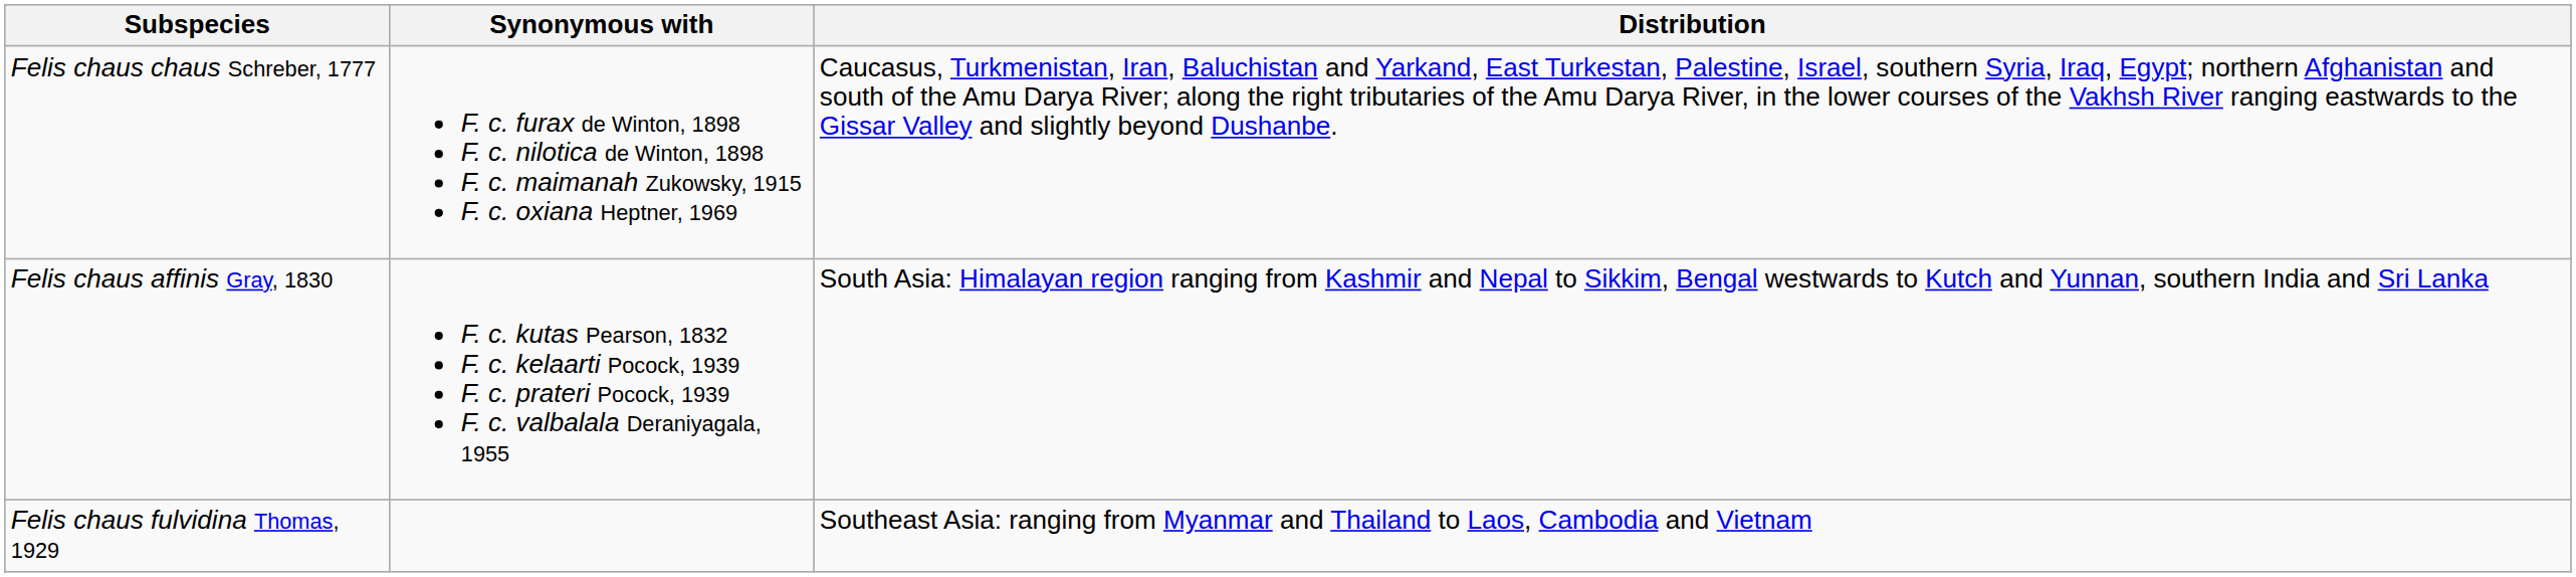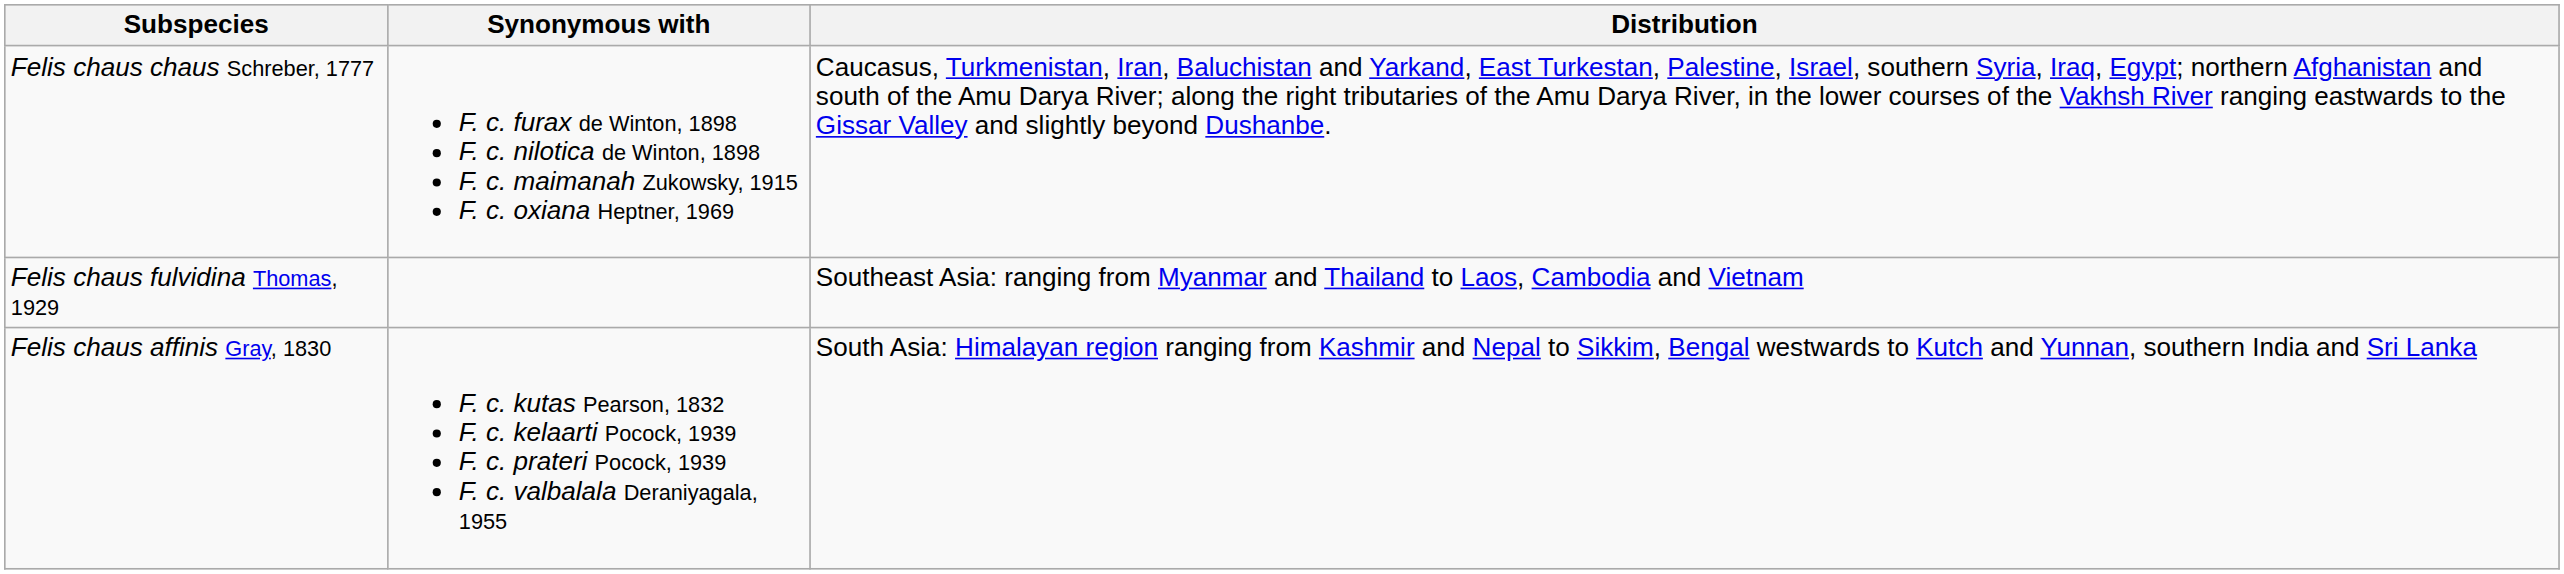 <table class="wikitable">
 <tr>
 <th>Subspecies</th>
 <th>Synonymous with</th>
 <th>Distribution</th>
 </tr>
 <tr style="vertical-align: top;">
 <td style="white-space: nowrap;"><em>Felis chaus chaus</em> <small>Schreber, 1777</small></td>
 <td style="white-space: nowrap;"><br><ul><li><em>F. c. furax</em> <small>de Winton, 1898</small></li><li><em>F. c. nilotica</em> <small>de Winton, 1898</small></li><li><em>F. c. maimanah</em> <small>Zukowsky, 1915</small></li><li><em>F. c. oxiana</em> <small>Heptner, 1969</small></li></ul></td>
 <td>Caucasus, <a href='#'>Turkmenistan</a>, <a href='#'>Iran</a>, <a href='#'>Baluchistan</a> and <a href='#'>Yarkand</a>, <a href='#'>East Turkestan</a>, <a href='#'>Palestine</a>, <a href='#'>Israel</a>, southern <a href='#'>Syria</a>, <a href='#'>Iraq</a>, <a href='#'>Egypt</a>; northern <a href='#'>Afghanistan</a> and south of the Amu Darya River; along the right tributaries of the Amu Darya River, in the lower courses of the <a href='#'>Vakhsh River</a> ranging eastwards to the <a href='#'>Gissar Valley</a> and slightly beyond <a href='#'>Dushanbe</a>.</td>
 </tr>
 <tr style="vertical-align: top;">
+<td><em>Felis chaus fulvidina</em> <small><a href='#'>Thomas</a>, 1929</small></td>
+<td></td>
+<td>Southeast Asia: ranging from <a href='#'>Myanmar</a> and <a href='#'>Thailand</a> to <a href='#'>Laos</a>, <a href='#'>Cambodia</a> and <a href='#'>Vietnam</a></td>
+</tr>
+<tr style="vertical-align: top;">
 <td><em>Felis chaus affinis</em> <small><a href='#'>Gray</a>, 1830</small></td>
 <td><br><ul><li><em>F. c. kutas</em> <small>Pearson, 1832</small></li><li><em>F. c. kelaarti</em> <small>Pocock, 1939</small></li><li><em>F. c. prateri</em> <small>Pocock, 1939</small></li><li><em>F. c. valbalala</em> <small>Deraniyagala, 1955</small></li></ul></td>
 <td>South Asia: <a href='#'>Himalayan region</a> ranging from <a href='#'>Kashmir</a> and <a href='#'>Nepal</a> to <a href='#'>Sikkim</a>, <a href='#'>Bengal</a> westwards to <a href='#'>Kutch</a> and <a href='#'>Yunnan</a>, southern India and <a href='#'>Sri Lanka</a></td>
 </tr>
-<tr style="vertical-align: top;">
-<td><em>Felis chaus fulvidina</em> <small><a href='#'>Thomas</a>, 1929</small></td>
-<td></td>
-<td>Southeast Asia: ranging from <a href='#'>Myanmar</a> and <a href='#'>Thailand</a> to <a href='#'>Laos</a>, <a href='#'>Cambodia</a> and <a href='#'>Vietnam</a></td>
-</tr>
 </table>
